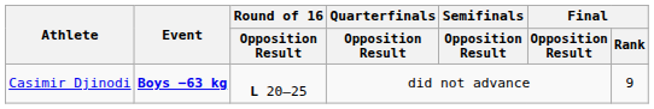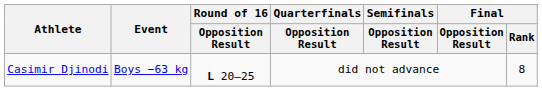 <table class="wikitable" style="font-size:90%;">
 <tr>
 <th rowspan=2>Athlete</th>
 <th rowspan=2>Event</th>
 <th>Round of 16</th>
 <th>Quarterfinals</th>
 <th>Semifinals</th>
 <th colspan=2>Final</th>
 </tr>
 <tr style="font-size:95%">
 <th>Opposition<br>Result</th>
 <th>Opposition<br>Result</th>
 <th>Opposition<br>Result</th>
 <th>Opposition<br>Result</th>
 <th>Rank</th>
 </tr>
 <tr align=center>
 <td align=left><a href='#'>Casimir Djinodi</a></td>
-<td align=left><strong><a href='#'>Boys −63 kg</a></strong></td>
+<td align=left><a href='#'>Boys −63 kg</a></td>
 <td><br><strong>L</strong> 20–25</td>
 <td colspan=3>did not advance</td>
-<td>9</td>
+<td>8</td>
 </tr>
 </table>
